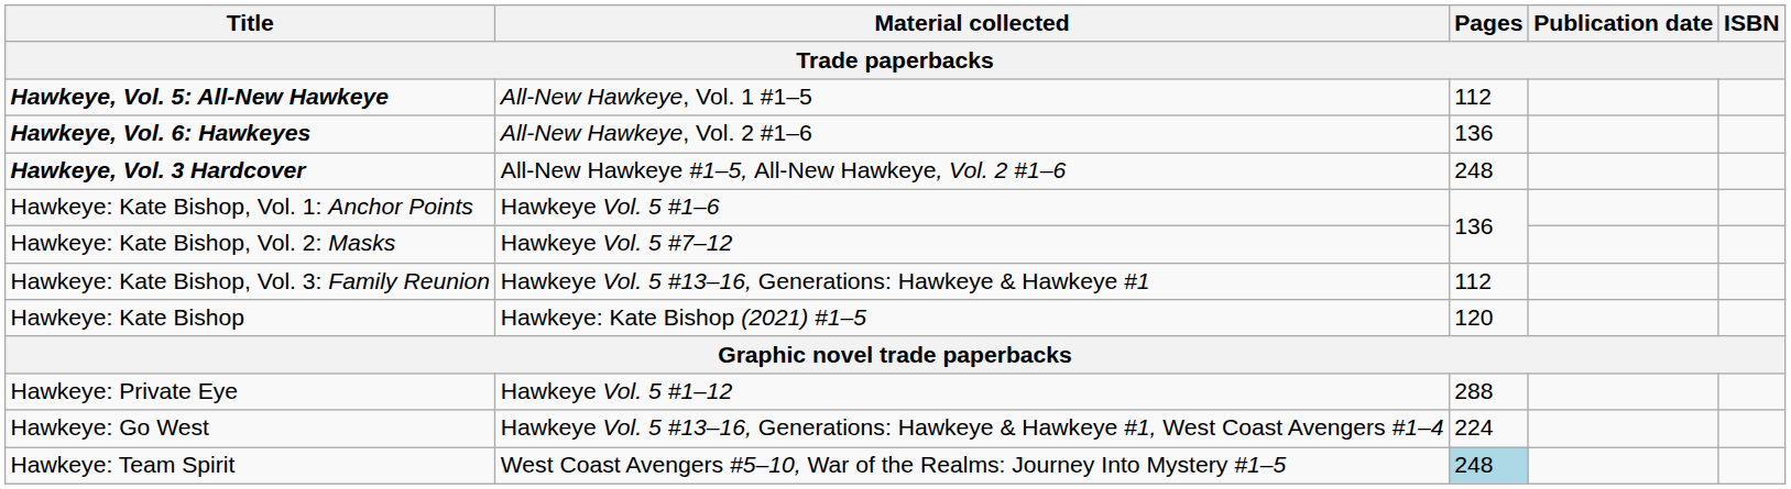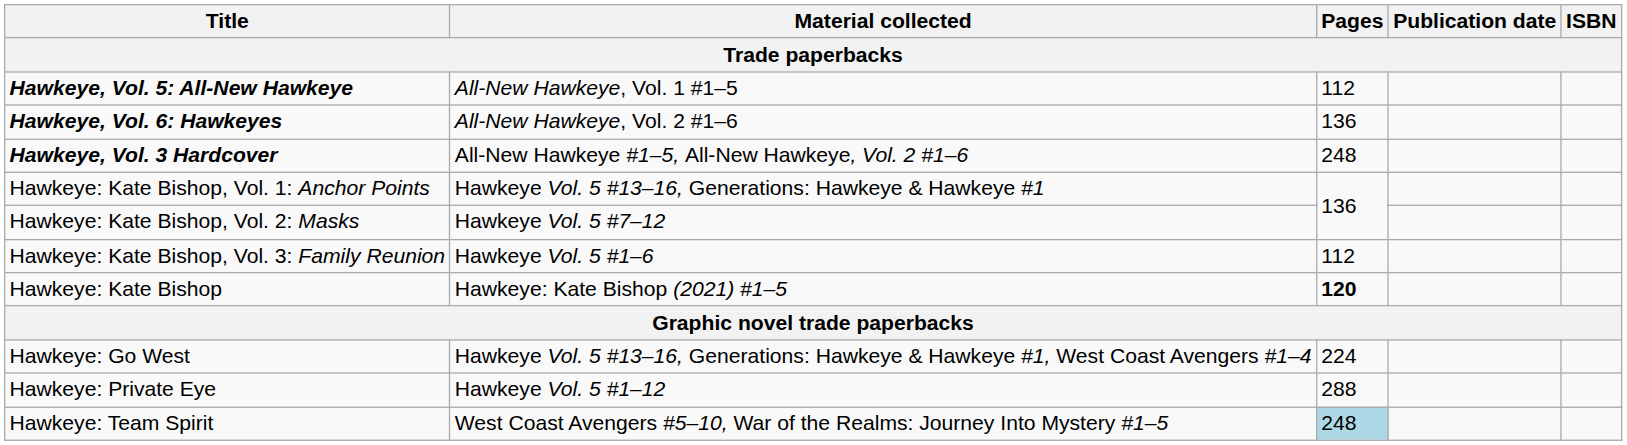 <table class="wikitable sortable">
 <tr>
 <th>Title</th>
 <th>Material collected</th>
 <th>Pages</th>
 <th>Publication date</th>
 <th>ISBN</th>
 </tr>
 <tr>
 <th colspan="5">Trade paperbacks</th>
 </tr>
 <tr>
 <td><strong><em>Hawkeye<em>, Vol. 5: </em>All-New Hawkeye</em></strong></td>
 <td><em>All-New Hawkeye</em>, Vol. 1 #1–5</td>
 <td>112</td>
 <td></td>
 <td></td>
 </tr>
 <tr>
 <td><strong><em>Hawkeye<em>, Vol. 6: </em>Hawkeyes</em></strong></td>
 <td><em>All-New Hawkeye</em>, Vol. 2 #1–6</td>
 <td>136</td>
 <td></td>
 <td></td>
 </tr>
 <tr>
 <td><strong><em>Hawkeye<em>, Vol. 3 Hardcover<strong></td>
 <td></em>All-New Hawkeye<em> #1–5, </em>All-New Hawkeye<em>, Vol. 2 #1–6</td>
 <td>248</td>
 <td></td>
 <td></td>
 </tr>
 <tr>
 <td></em></strong>Hawkeye: Kate Bishop</em>, Vol. 1: <em>Anchor Points<strong><em></td>
-<td></em>Hawkeye<em> Vol. 5 #1–6</td>
+<td></em>Hawkeye<em> Vol. 5 #13–16, </em>Generations: Hawkeye & Hawkeye<em> #1</td>
 <td rowspan="2">136</td>
 <td></td>
 <td></td>
 </tr>
 <tr>
 <td></em></strong>Hawkeye: Kate Bishop</em>, Vol. 2: <em>Masks<strong><em></td>
 <td></em>Hawkeye<em> Vol. 5 #7–12</td>
 <td></td>
 <td></td>
 </tr>
 <tr>
 <td></em></strong>Hawkeye: Kate Bishop</em>, Vol. 3: <em>Family Reunion<strong><em></td>
-<td></em>Hawkeye<em> Vol. 5 #13–16, </em>Generations: Hawkeye & Hawkeye<em> #1</td>
+<td></em>Hawkeye<em> Vol. 5 #1–6</td>
 <td>112</td>
 <td></td>
 <td></td>
 </tr>
 <tr>
 <td></em></strong>Hawkeye: Kate Bishop<strong><em></td>
 <td></em>Hawkeye: Kate Bishop<em> (2021) #1–5</td>
-<td>120</td>
+<td><strong>120</strong></td>
 <td></td>
 <td></td>
 </tr>
 <tr>
 <th colspan="5">Graphic novel trade paperbacks</th>
 </tr>
 <tr>
-<td></em></strong>Hawkeye: Private Eye<strong><em></td>
-<td></em>Hawkeye<em> Vol. 5 #1–12</td>
-<td>288</td>
+<td></em></strong>Hawkeye: Go West<strong><em></td>
+<td></em>Hawkeye<em> Vol. 5 #13–16, </em>Generations: Hawkeye & Hawkeye<em> #1, </em>West Coast Avengers<em> #1–4</td>
+<td>224</td>
 <td></td>
 <td></td>
 </tr>
 <tr>
-<td></em></strong>Hawkeye: Go West<strong><em></td>
-<td></em>Hawkeye<em> Vol. 5 #13–16, </em>Generations: Hawkeye & Hawkeye<em> #1, </em>West Coast Avengers<em> #1–4</td>
-<td>224</td>
+<td></em></strong>Hawkeye: Private Eye<strong><em></td>
+<td></em>Hawkeye<em> Vol. 5 #1–12</td>
+<td>288</td>
 <td></td>
 <td></td>
 </tr>
 <tr>
 <td></em></strong>Hawkeye: Team Spirit<strong><em></td>
 <td></em>West Coast Avengers<em> #5–10, </em>War of the Realms: Journey Into Mystery<em> #1–5</td>
 <td style="background: lightblue;">248</td>
 <td></td>
 <td></td>
 </tr>
 </table>
